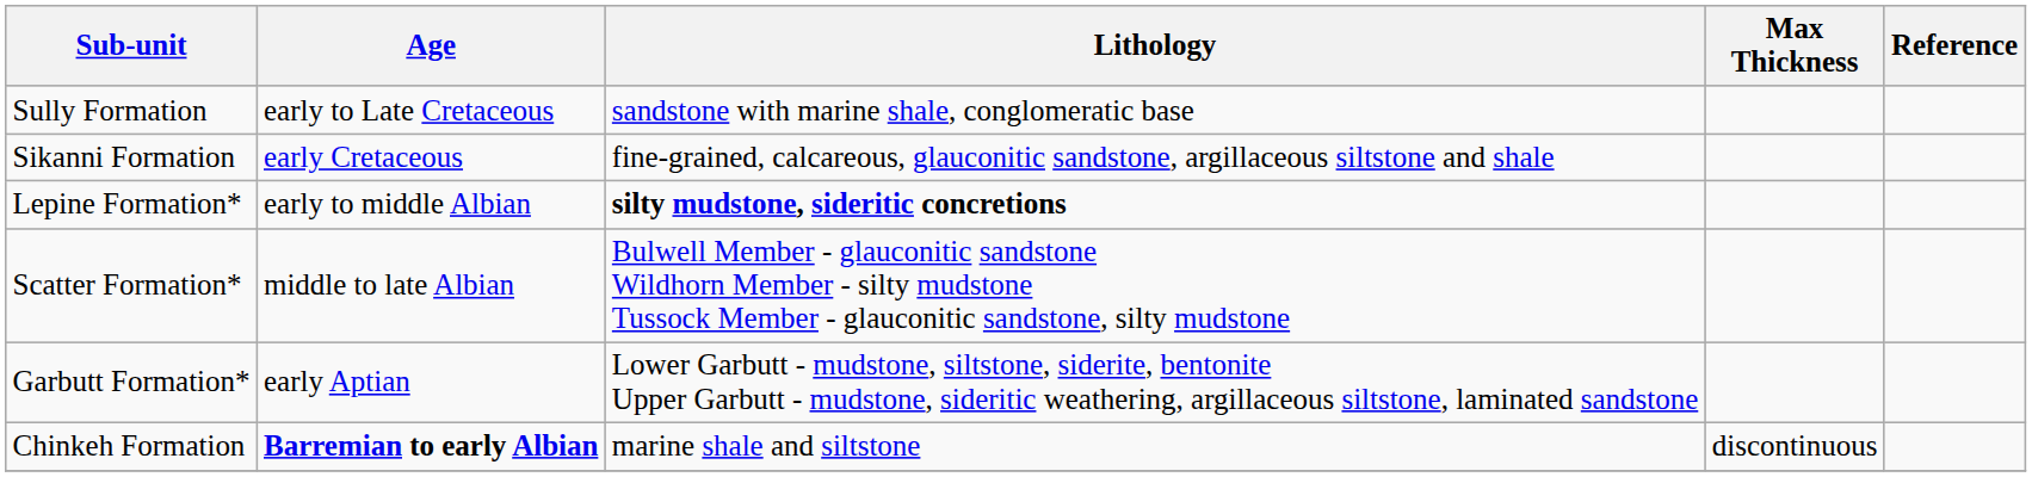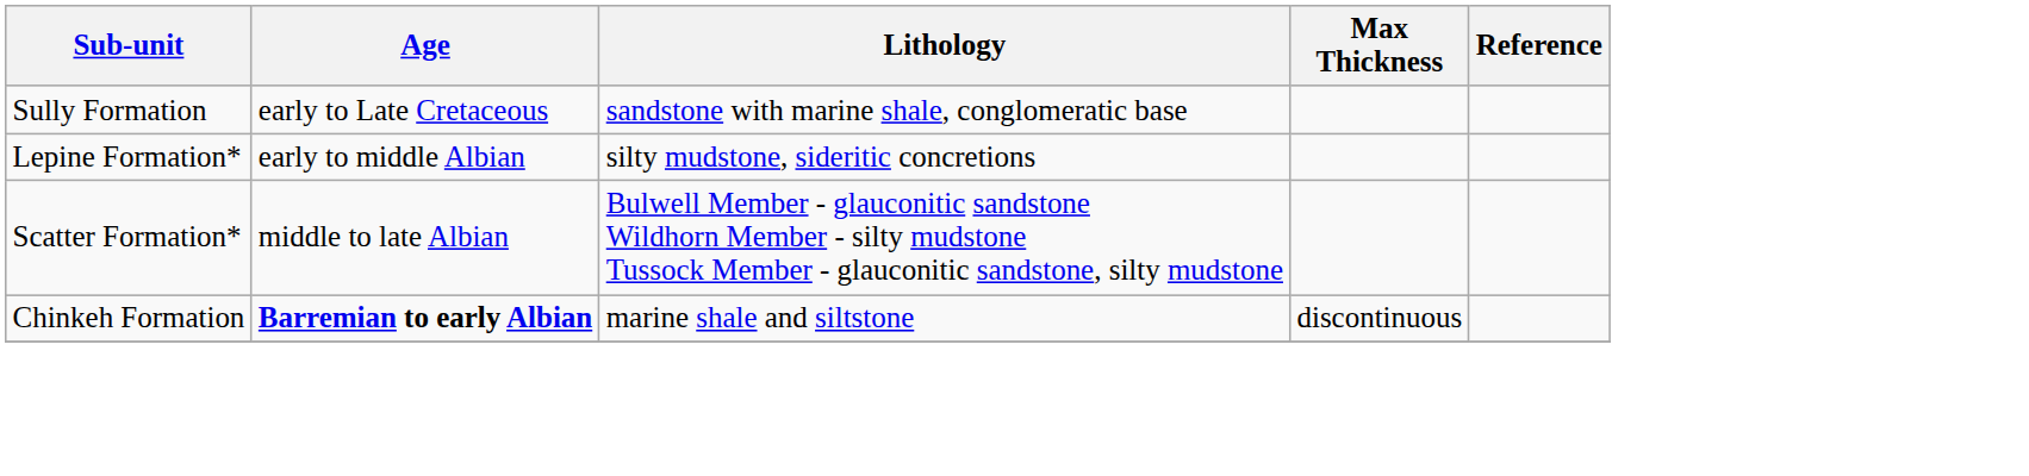 <table class="wikitable">
 <tr>
 <th><a href='#'>Sub-unit</a></th>
 <th><a href='#'>Age</a></th>
 <th>Lithology</th>
 <th>Max<br>Thickness</th>
 <th>Reference</th>
 </tr>
 <tr>
 <td>Sully Formation</td>
 <td>early to Late <a href='#'>Cretaceous</a></td>
 <td><a href='#'>sandstone</a> with marine <a href='#'>shale</a>, conglomeratic base</td>
 <td></td>
 <td></td>
 </tr>
 <tr>
-<td>Sikanni Formation</td>
-<td><a href='#'>early Cretaceous</a></td>
-<td>fine-grained, calcareous, <a href='#'>glauconitic</a> <a href='#'>sandstone</a>, argillaceous <a href='#'>siltstone</a> and <a href='#'>shale</a></td>
-<td></td>
-<td></td>
-</tr>
-<tr>
 <td>Lepine Formation*</td>
 <td>early to middle <a href='#'>Albian</a></td>
-<td><strong>silty <a href='#'>mudstone</a>, <a href='#'>sideritic</a> concretions</strong></td>
+<td>silty <a href='#'>mudstone</a>, <a href='#'>sideritic</a> concretions</td>
 <td></td>
 <td></td>
 </tr>
 <tr>
 <td>Scatter Formation*</td>
 <td>middle to late <a href='#'>Albian</a></td>
 <td><a href='#'>Bulwell Member</a> - <a href='#'>glauconitic</a> <a href='#'>sandstone</a><br><a href='#'>Wildhorn Member</a> - silty <a href='#'>mudstone</a><br><a href='#'>Tussock Member</a> - glauconitic <a href='#'>sandstone</a>, silty <a href='#'>mudstone</a><br></td>
-<td></td>
-<td></td>
-</tr>
-<tr>
-<td>Garbutt Formation*</td>
-<td>early <a href='#'>Aptian</a></td>
-<td>Lower Garbutt - <a href='#'>mudstone</a>, <a href='#'>siltstone</a>, <a href='#'>siderite</a>, <a href='#'>bentonite</a><br>Upper Garbutt - <a href='#'>mudstone</a>, <a href='#'>sideritic</a> weathering, argillaceous <a href='#'>siltstone</a>, laminated <a href='#'>sandstone</a></td>
 <td></td>
 <td></td>
 </tr>
 <tr>
 <td>Chinkeh Formation</td>
 <td><strong><a href='#'>Barremian</a> to early <a href='#'>Albian</a></strong></td>
 <td>marine <a href='#'>shale</a> and <a href='#'>siltstone</a></td>
 <td>discontinuous</td>
 <td></td>
 </tr>
 <tr>
 </tr>
 </table>
